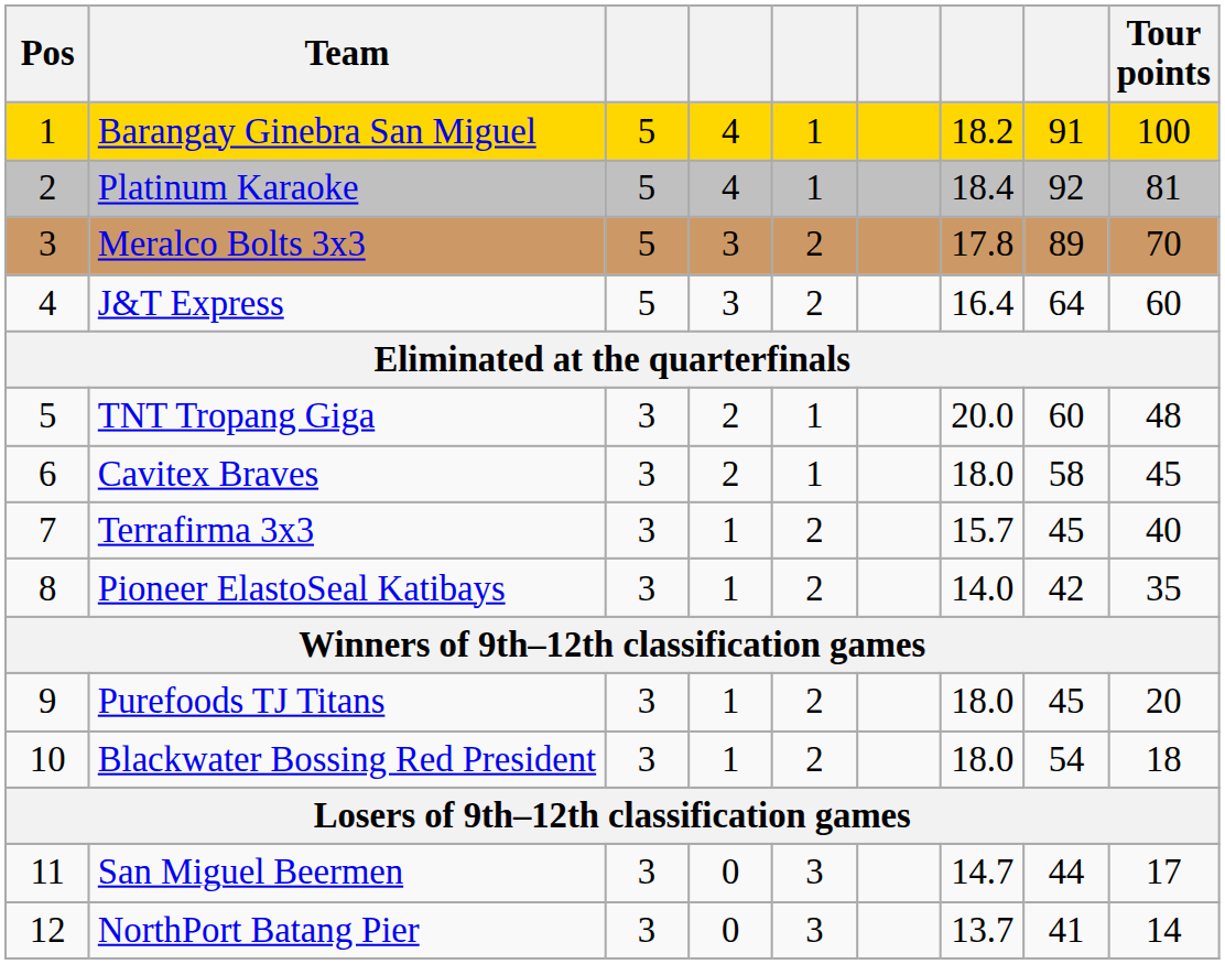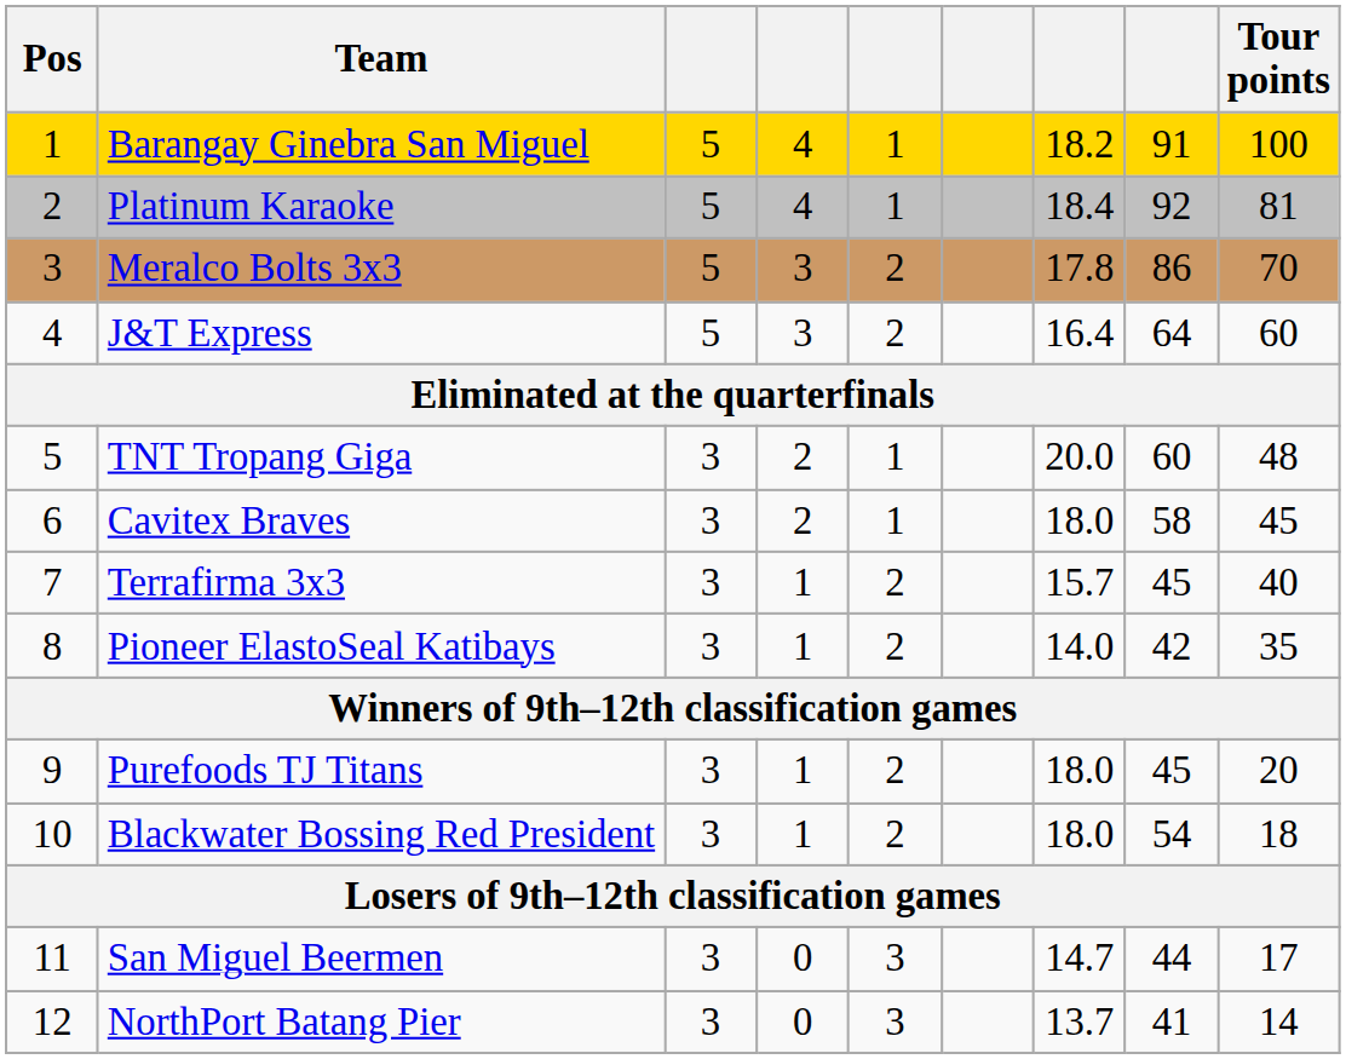 <table class="wikitable" style="text-align:center">
 <tr>
 <th width=30>Pos</th>
 <th width=180>Team</th>
 <th width=30></th>
 <th width=30></th>
 <th width=30></th>
 <th width=30></th>
 <th width=30></th>
 <th width=30></th>
 <th width=30>Tour points</th>
 </tr>
 <tr bgcolor=gold>
 <td>1</td>
 <td align=left><a href='#'>Barangay Ginebra San Miguel</a></td>
 <td>5</td>
 <td>4</td>
 <td>1</td>
 <td></td>
 <td>18.2</td>
 <td>91</td>
 <td>100</td>
 </tr>
 <tr bgcolor=silver>
 <td>2</td>
 <td align=left><a href='#'>Platinum Karaoke</a></td>
 <td>5</td>
 <td>4</td>
 <td>1</td>
 <td></td>
 <td>18.4</td>
 <td>92</td>
 <td>81</td>
 </tr>
 <tr bgcolor=cc9966>
 <td>3</td>
 <td align=left><a href='#'>Meralco Bolts 3x3</a></td>
 <td>5</td>
 <td>3</td>
 <td>2</td>
 <td></td>
 <td>17.8</td>
-<td>89</td>
+<td>86</td>
 <td>70</td>
 </tr>
 <tr>
 <td>4</td>
 <td align=left><a href='#'>J&T Express</a></td>
 <td>5</td>
 <td>3</td>
 <td>2</td>
 <td></td>
 <td>16.4</td>
 <td>64</td>
 <td>60</td>
 </tr>
 <tr>
 <th colspan=9>Eliminated at the quarterfinals</th>
 </tr>
 <tr>
 <td>5</td>
 <td align=left><a href='#'>TNT Tropang Giga</a></td>
 <td>3</td>
 <td>2</td>
 <td>1</td>
 <td></td>
 <td>20.0</td>
 <td>60</td>
 <td>48</td>
 </tr>
 <tr>
 <td>6</td>
 <td align=left><a href='#'>Cavitex Braves</a></td>
 <td>3</td>
 <td>2</td>
 <td>1</td>
 <td></td>
 <td>18.0</td>
 <td>58</td>
 <td>45</td>
 </tr>
 <tr>
 <td>7</td>
 <td align=left><a href='#'>Terrafirma 3x3</a></td>
 <td>3</td>
 <td>1</td>
 <td>2</td>
 <td></td>
 <td>15.7</td>
 <td>45</td>
 <td>40</td>
 </tr>
 <tr>
 <td>8</td>
 <td align=left><a href='#'>Pioneer ElastoSeal Katibays</a></td>
 <td>3</td>
 <td>1</td>
 <td>2</td>
 <td></td>
 <td>14.0</td>
 <td>42</td>
 <td>35</td>
 </tr>
 <tr>
 <th colspan=9>Winners of 9th–12th classification games</th>
 </tr>
 <tr>
 <td>9</td>
 <td align=left><a href='#'>Purefoods TJ Titans</a></td>
 <td>3</td>
 <td>1</td>
 <td>2</td>
 <td></td>
 <td>18.0</td>
 <td>45</td>
 <td>20</td>
 </tr>
 <tr>
 <td>10</td>
 <td align=left nowrap><a href='#'>Blackwater Bossing Red President</a></td>
 <td>3</td>
 <td>1</td>
 <td>2</td>
 <td></td>
 <td>18.0</td>
 <td>54</td>
 <td>18</td>
 </tr>
 <tr>
 <th colspan=9>Losers of 9th–12th classification games</th>
 </tr>
 <tr>
 <td>11</td>
 <td align=left><a href='#'>San Miguel Beermen</a></td>
 <td>3</td>
 <td>0</td>
 <td>3</td>
 <td></td>
 <td>14.7</td>
 <td>44</td>
 <td>17</td>
 </tr>
 <tr>
 <td>12</td>
 <td align=left><a href='#'>NorthPort Batang Pier</a></td>
 <td>3</td>
 <td>0</td>
 <td>3</td>
 <td></td>
 <td>13.7</td>
 <td>41</td>
 <td>14</td>
 </tr>
 </table>
